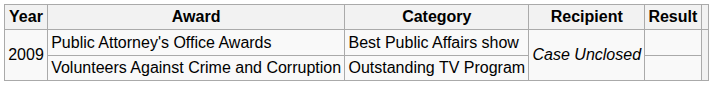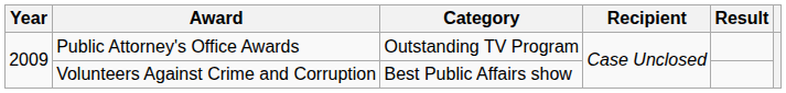 <table class="wikitable">
 <tr>
 <th>Year</th>
 <th>Award</th>
 <th>Category</th>
 <th>Recipient</th>
 <th>Result</th>
 <th></th>
 </tr>
 <tr>
 <td rowspan=2>2009</td>
 <td>Public Attorney's Office Awards</td>
-<td>Best Public Affairs show</td>
+<td>Outstanding TV Program</td>
 <td rowspan=2><em>Case Unclosed</em></td>
 <td></td>
 <th rowspan=2></th>
 </tr>
 <tr>
 <td>Volunteers Against Crime and Corruption</td>
-<td>Outstanding TV Program</td>
+<td>Best Public Affairs show</td>
 <td></td>
 </tr>
 </table>
